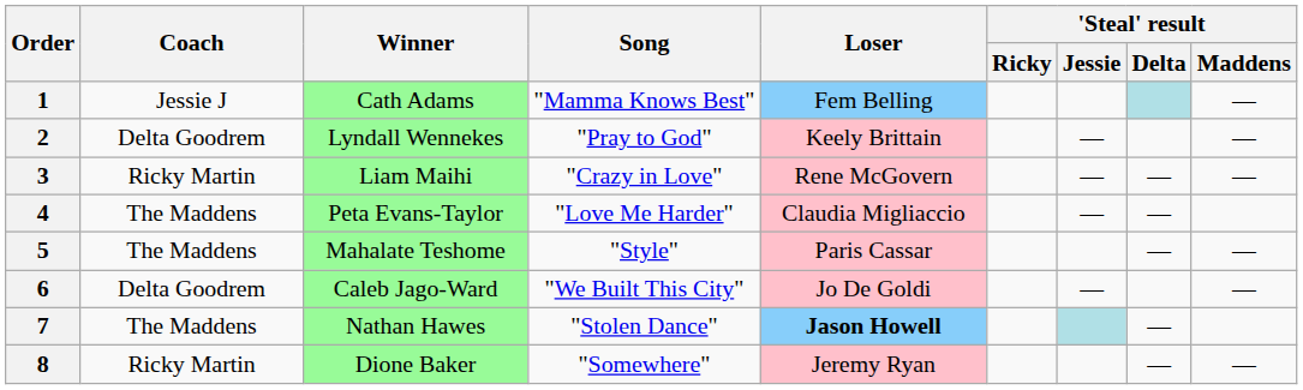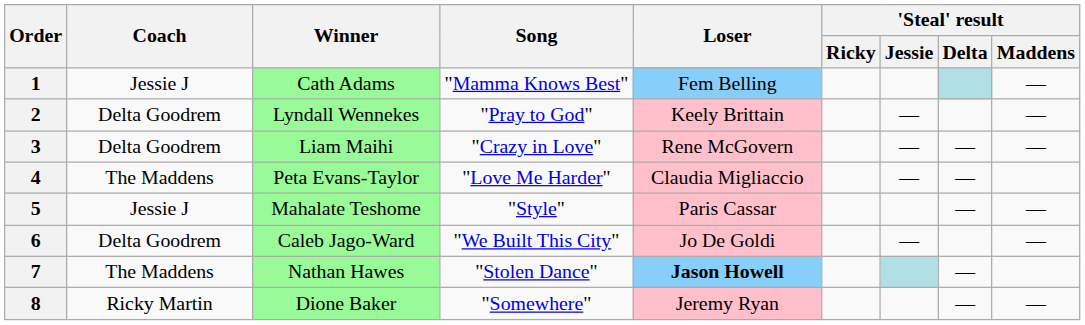 <table class="wikitable" style="text-align: center; width: auto;">
 <tr>
 <th rowspan="2" style="width:5%;">Order</th>
 <th rowspan="2" style="width:20%;">Coach</th>
 <th rowspan="2" style="width:20%;">Winner</th>
 <th rowspan="2" style="width:20%;">Song</th>
 <th rowspan="2" style="width:20%;">Loser</th>
 <th colspan="4" style="width:20%;">'Steal' result</th>
 </tr>
 <tr>
 <th style="width:05%;">Ricky</th>
 <th style="width:05%;">Jessie</th>
 <th style="width:05%;">Delta</th>
 <th style="width:05%;">Maddens</th>
 </tr>
 <tr>
 <th>1</th>
 <td>Jessie J</td>
 <td bgcolor="palegreen">Cath Adams</td>
 <td>"<a href='#'>Mamma Knows Best</a>"</td>
 <td bgcolor="lightskyblue">Fem Belling</td>
 <td></td>
 <td></td>
 <td style="background:#B0E0E6;"><strong></strong></td>
 <td>—</td>
 </tr>
 <tr>
 <th>2</th>
 <td>Delta Goodrem</td>
 <td bgcolor="palegreen">Lyndall Wennekes</td>
 <td>"<a href='#'>Pray to God</a>"</td>
 <td bgcolor="pink">Keely Brittain</td>
 <td></td>
 <td>—</td>
 <td></td>
 <td>—</td>
 </tr>
 <tr>
 <th>3</th>
-<td>Ricky Martin</td>
+<td>Delta Goodrem</td>
 <td bgcolor="palegreen">Liam Maihi</td>
 <td>"<a href='#'>Crazy in Love</a>"</td>
 <td bgcolor="pink">Rene McGovern</td>
 <td></td>
 <td>—</td>
 <td>—</td>
 <td>—</td>
 </tr>
 <tr>
 <th>4</th>
 <td>The Maddens</td>
 <td bgcolor="palegreen">Peta Evans-Taylor</td>
 <td>"<a href='#'>Love Me Harder</a>"</td>
 <td bgcolor="pink">Claudia Migliaccio</td>
 <td></td>
 <td>—</td>
 <td>—</td>
 <td></td>
 </tr>
 <tr>
 <th>5</th>
-<td>The Maddens</td>
+<td>Jessie J</td>
 <td bgcolor="palegreen">Mahalate Teshome</td>
 <td>"<a href='#'>Style</a>"</td>
 <td bgcolor="pink">Paris Cassar</td>
 <td></td>
 <td></td>
 <td>—</td>
 <td>—</td>
 </tr>
 <tr>
 <th>6</th>
 <td>Delta Goodrem</td>
 <td bgcolor="palegreen">Caleb Jago-Ward</td>
 <td>"<a href='#'>We Built This City</a>"</td>
 <td bgcolor="pink">Jo De Goldi</td>
 <td></td>
 <td>—</td>
 <td></td>
 <td>—</td>
 </tr>
 <tr>
 <th>7</th>
 <td>The Maddens</td>
 <td bgcolor="palegreen">Nathan Hawes</td>
 <td>"<a href='#'>Stolen Dance</a>"</td>
 <td bgcolor="lightskyblue"><strong>Jason Howell</strong></td>
 <td></td>
 <td style="background:#B0E0E6;"><strong></strong></td>
 <td>—</td>
 <td></td>
 </tr>
 <tr>
 <th>8</th>
 <td>Ricky Martin</td>
 <td bgcolor="palegreen">Dione Baker</td>
 <td>"<a href='#'>Somewhere</a>"</td>
 <td bgcolor="pink">Jeremy Ryan</td>
 <td></td>
 <td></td>
 <td>—</td>
 <td>—</td>
 </tr>
 </table>
